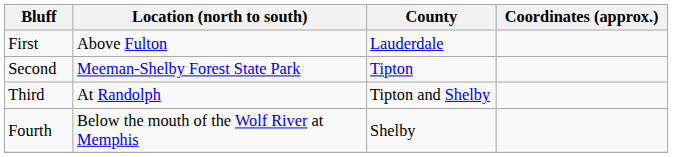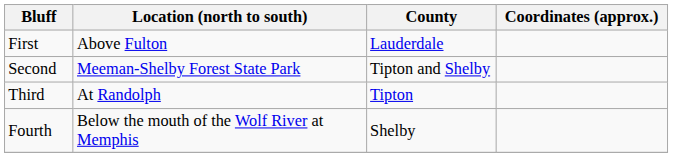 <table class="wikitable" style="text-align: left;">
 <tr>
 <th width="60">Bluff</th>
 <th width="280">Location (north to south)</th>
 <th width="120">County</th>
 <th width="160">Coordinates (approx.)</th>
 </tr>
 <tr>
 <td>First</td>
 <td>Above <a href='#'>Fulton</a></td>
 <td><a href='#'>Lauderdale</a></td>
 <td></td>
 </tr>
 <tr>
 <td>Second</td>
 <td><a href='#'>Meeman-Shelby Forest State Park</a></td>
-<td><a href='#'>Tipton</a></td>
+<td>Tipton and <a href='#'>Shelby</a></td>
 <td></td>
 </tr>
 <tr>
 <td>Third</td>
 <td>At <a href='#'>Randolph</a></td>
-<td>Tipton and <a href='#'>Shelby</a></td>
+<td><a href='#'>Tipton</a></td>
 <td></td>
 </tr>
 <tr>
 <td>Fourth</td>
 <td>Below the mouth of the <a href='#'>Wolf River</a> at <a href='#'>Memphis</a></td>
 <td>Shelby</td>
 <td></td>
 </tr>
 <tr>
 </tr>
 </table>
